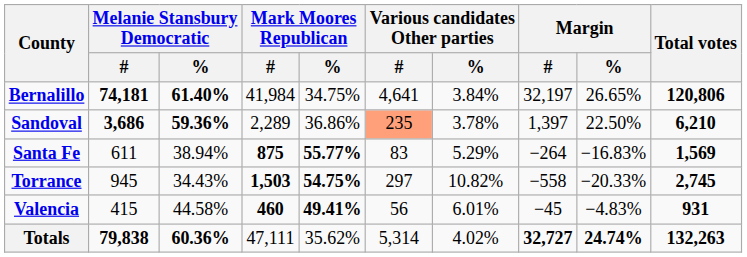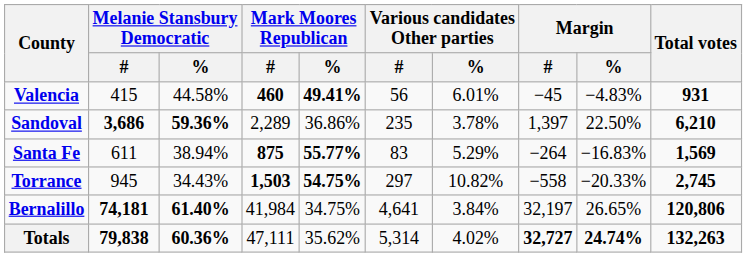 <table class="wikitable sortable">
 <tr>
 <th rowspan="2">County</th>
 <th colspan="2"><a href='#'>Melanie Stansbury</a><br><a href='#'>Democratic</a></th>
 <th colspan="2"><a href='#'>Mark Moores</a><br><a href='#'>Republican</a></th>
 <th colspan="2">Various candidates<br>Other parties</th>
 <th colspan="2">Margin</th>
 <th rowspan="2">Total votes</th>
 </tr>
 <tr>
 <th data-sort-type="number" style="text-align:center;">#</th>
 <th data-sort-type="number" style="text-align:center;">%</th>
 <th data-sort-type="number" style="text-align:center;">#</th>
 <th data-sort-type="number" style="text-align:center;">%</th>
 <th data-sort-type="number" style="text-align:center;">#</th>
 <th data-sort-type="number" style="text-align:center;">%</th>
 <th data-sort-type="number" style="text-align:center;">#</th>
 <th data-sort-type="number" style="text-align:center;">%</th>
 </tr>
 <tr style="text-align:center;">
-<td><strong><a href='#'>Bernalillo</a></strong></td>
-<td><strong>74,181</strong></td>
-<td><strong>61.40%</strong></td>
-<td>41,984</td>
-<td>34.75%</td>
-<td>4,641</td>
-<td>3.84%</td>
-<td>32,197</td>
-<td>26.65%</td>
-<td><strong>120,806</strong></td>
+<td><strong><a href='#'>Valencia</a></strong></td>
+<td>415</td>
+<td>44.58%</td>
+<td><strong>460</strong></td>
+<td><strong>49.41%</strong></td>
+<td>56</td>
+<td>6.01%</td>
+<td>−45</td>
+<td>−4.83%</td>
+<td><strong>931</strong></td>
 </tr>
 <tr style="text-align:center;">
 <td><strong><a href='#'>Sandoval</a></strong></td>
 <td><strong>3,686</strong></td>
 <td><strong>59.36%</strong></td>
 <td>2,289</td>
 <td>36.86%</td>
-<td style="background: lightsalmon;">235</td>
+<td>235</td>
 <td>3.78%</td>
 <td>1,397</td>
 <td>22.50%</td>
 <td><strong>6,210</strong></td>
 </tr>
 <tr style="text-align:center;">
 <td><strong><a href='#'>Santa Fe</a></strong></td>
 <td>611</td>
 <td>38.94%</td>
 <td><strong>875</strong></td>
 <td><strong>55.77%</strong></td>
 <td>83</td>
 <td>5.29%</td>
 <td>−264</td>
 <td>−16.83%</td>
 <td><strong>1,569</strong></td>
 </tr>
 <tr style="text-align:center;">
 <td><strong><a href='#'>Torrance</a></strong></td>
 <td>945</td>
 <td>34.43%</td>
 <td><strong>1,503</strong></td>
 <td><strong>54.75%</strong></td>
 <td>297</td>
 <td>10.82%</td>
 <td>−558</td>
 <td>−20.33%</td>
 <td><strong>2,745</strong></td>
 </tr>
 <tr style="text-align:center;">
-<td><strong><a href='#'>Valencia</a></strong></td>
-<td>415</td>
-<td>44.58%</td>
-<td><strong>460</strong></td>
-<td><strong>49.41%</strong></td>
-<td>56</td>
-<td>6.01%</td>
-<td>−45</td>
-<td>−4.83%</td>
-<td><strong>931</strong></td>
+<td><strong><a href='#'>Bernalillo</a></strong></td>
+<td><strong>74,181</strong></td>
+<td><strong>61.40%</strong></td>
+<td>41,984</td>
+<td>34.75%</td>
+<td>4,641</td>
+<td>3.84%</td>
+<td>32,197</td>
+<td>26.65%</td>
+<td><strong>120,806</strong></td>
 </tr>
 <tr style="text-align:center;">
 <th>Totals</th>
 <td><strong>79,838</strong></td>
 <td><strong>60.36%</strong></td>
 <td>47,111</td>
 <td>35.62%</td>
 <td>5,314</td>
 <td>4.02%</td>
 <td><strong>32,727</strong></td>
 <td><strong>24.74%</strong></td>
 <td><strong>132,263</strong></td>
 </tr>
 </table>
